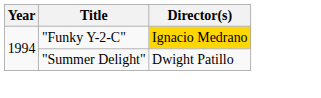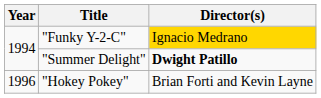 <table class="wikitable">
 <tr>
 <th>Year</th>
 <th>Title</th>
 <th>Director(s)</th>
 </tr>
 <tr>
 <td rowspan="2">1994</td>
 <td>"Funky Y-2-C"</td>
 <td style="background: gold;">Ignacio Medrano</td>
 </tr>
 <tr>
 <td>"Summer Delight"</td>
-<td>Dwight Patillo</td>
+<td><strong>Dwight Patillo</strong></td>
+</tr>
+<tr>
+<td>1996</td>
+<td>"Hokey Pokey"</td>
+<td>Brian Forti and Kevin Layne</td>
 </tr>
 </table>
